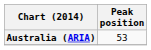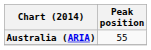 <table class="wikitable plainrowheaders" style="text-align:center;">
 <tr>
 <th scope="col">Chart (2014)</th>
 <th scope="col">Peak<br>position</th>
 </tr>
 <tr>
 <th scope="row">Australia (<a href='#'>ARIA</a>)</th>
-<td>53</td>
+<td>55</td>
 </tr>
 <tr>
 </tr>
 </table>
